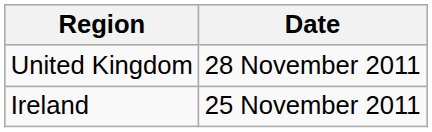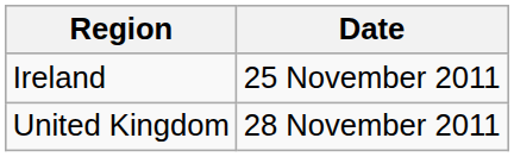 <table class="wikitable">
 <tr>
 <th>Region</th>
 <th>Date</th>
 </tr>
 <tr>
+<td>Ireland</td>
+<td>25 November 2011</td>
+</tr>
+<tr>
 <td>United Kingdom</td>
 <td>28 November 2011</td>
 </tr>
-<tr>
-<td>Ireland</td>
-<td>25 November 2011</td>
-</tr>
 </table>
